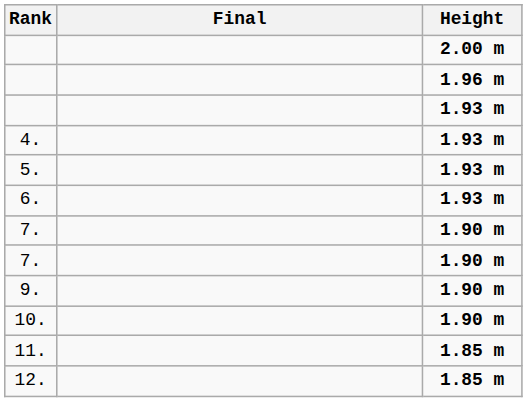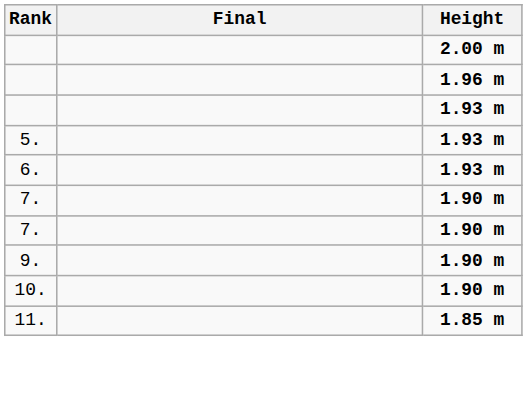 <table class="wikitable" style="border-collapse: collapse; font-size: 90%;">
 <tr>
 <th>Rank</th>
 <th style="width: 20em">Final</th>
 <th style="width: 5em">Height</th>
 </tr>
 <tr>
 <td align="center"></td>
 <td></td>
 <td align="center"><strong>2.00 m</strong></td>
 </tr>
 <tr>
 <td align="center"></td>
 <td></td>
 <td align="center"><strong>1.96 m</strong></td>
 </tr>
 <tr>
 <td align="center"></td>
-<td></td>
-<td align="center"><strong>1.93 m</strong></td>
-</tr>
-<tr>
-<td align="center">4.</td>
 <td></td>
 <td align="center"><strong>1.93 m</strong></td>
 </tr>
 <tr>
 <td align="center">5.</td>
 <td></td>
 <td align="center"><strong>1.93 m</strong></td>
 </tr>
 <tr>
 <td align="center">6.</td>
 <td></td>
 <td align="center"><strong>1.93 m</strong></td>
 </tr>
 <tr>
 <td align="center">7.</td>
 <td></td>
 <td align="center"><strong>1.90 m</strong></td>
 </tr>
 <tr>
 <td align="center">7.</td>
 <td></td>
 <td align="center"><strong>1.90 m</strong></td>
 </tr>
 <tr>
 <td align="center">9.</td>
 <td></td>
 <td align="center"><strong>1.90 m</strong></td>
 </tr>
 <tr>
 <td align="center">10.</td>
 <td></td>
 <td align="center"><strong>1.90 m</strong></td>
 </tr>
 <tr>
 <td align="center">11.</td>
 <td></td>
 <td align="center"><strong>1.85 m</strong></td>
 </tr>
-<tr>
-<td align="center">12.</td>
-<td></td>
-<td align="center"><strong>1.85 m</strong></td>
-</tr>
 </table>
